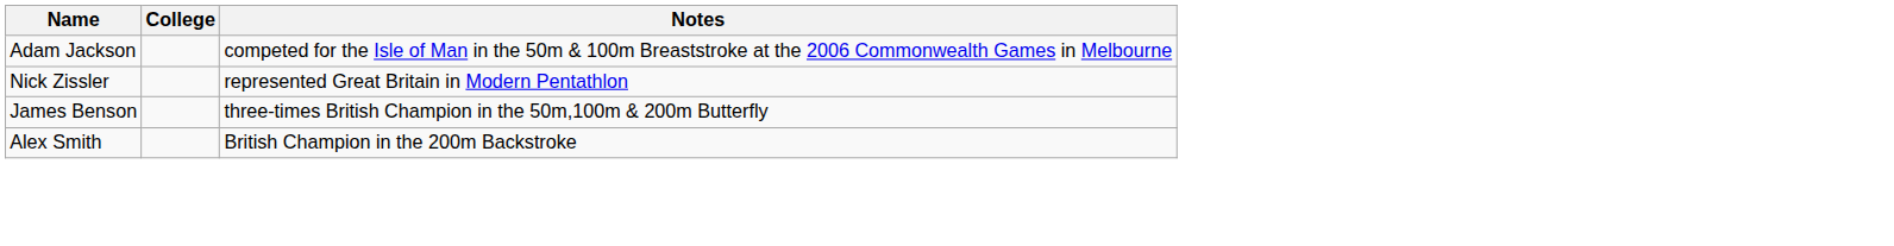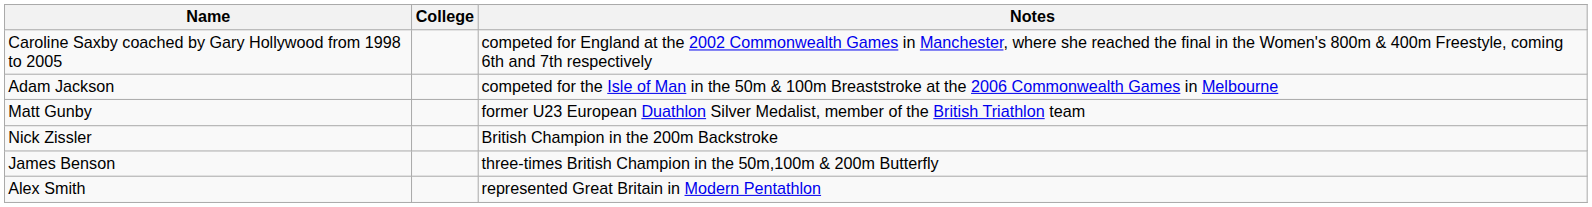 <table class="wikitable sortable">
 <tr>
 <th>Name</th>
 <th>College</th>
 <th>Notes</th>
 </tr>
 <tr>
+<td>Caroline Saxby coached by Gary Hollywood from 1998 to 2005</td>
+<td></td>
+<td>competed for England at the <a href='#'>2002 Commonwealth Games</a> in <a href='#'>Manchester</a>, where she reached the final in the Women's 800m & 400m Freestyle, coming 6th and 7th respectively</td>
+</tr>
+<tr>
 <td>Adam Jackson</td>
 <td></td>
 <td>competed for the <a href='#'>Isle of Man</a> in the 50m & 100m Breaststroke at the <a href='#'>2006 Commonwealth Games</a> in <a href='#'>Melbourne</a></td>
 </tr>
 <tr>
+<td>Matt Gunby</td>
+<td></td>
+<td>former U23 European <a href='#'>Duathlon</a> Silver Medalist, member of the <a href='#'>British Triathlon</a> team</td>
+</tr>
+<tr>
 <td>Nick Zissler</td>
 <td></td>
-<td>represented Great Britain in <a href='#'>Modern Pentathlon</a></td>
+<td>British Champion in the 200m Backstroke</td>
 </tr>
 <tr>
 <td>James Benson</td>
 <td></td>
 <td>three-times British Champion in the 50m,100m & 200m Butterfly</td>
 </tr>
 <tr>
 <td>Alex Smith</td>
 <td></td>
-<td>British Champion in the 200m Backstroke</td>
+<td>represented Great Britain in <a href='#'>Modern Pentathlon</a></td>
 </tr>
 </table>
